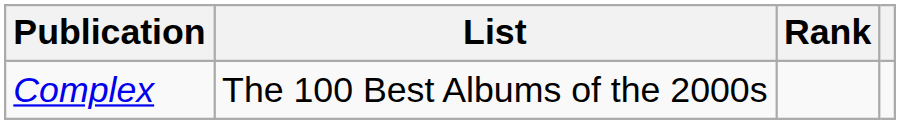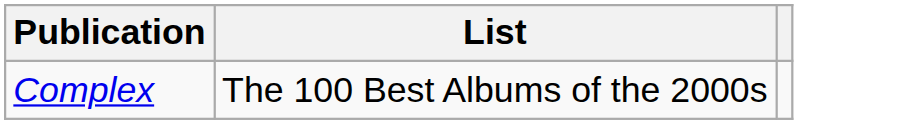 <table class="wikitable sortable">
 <tr>
 <th>Publication</th>
 <th>List</th>
-<th>Rank</th>
 <th class="unsortable"></th>
 </tr>
 <tr>
 <td><em><a href='#'>Complex</a></em></td>
 <td>The 100 Best Albums of the 2000s</td>
 <td></td>
-<td></td>
 </tr>
 </table>
